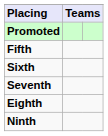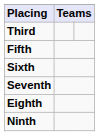 <table class=wikitable>
 <tr>
 </tr>
 <tr style="background: #E6E6FA;">
 <td><strong>Placing</strong></td>
 <td colspan="2" style="text-align:center"><strong>Teams</strong></td>
 </tr>
-<tr style="background: #ccffcc;">
-<td><strong>Promoted</strong></td>
+<tr>
+<td><strong>Third</strong></td>
 <td></td>
 <td></td>
 </tr>
 <tr>
 <td><strong>Fifth</strong></td>
 <td colspan=2></td>
 </tr>
 <tr>
 <td><strong>Sixth</strong></td>
 <td colspan=2></td>
 </tr>
 <tr>
 <td><strong>Seventh</strong></td>
 <td colspan=2></td>
 </tr>
 <tr>
 <td><strong>Eighth</strong></td>
 <td colspan=2></td>
 </tr>
 <tr>
 <td><strong>Ninth</strong></td>
 <td colspan=2></td>
 </tr>
 </table>
